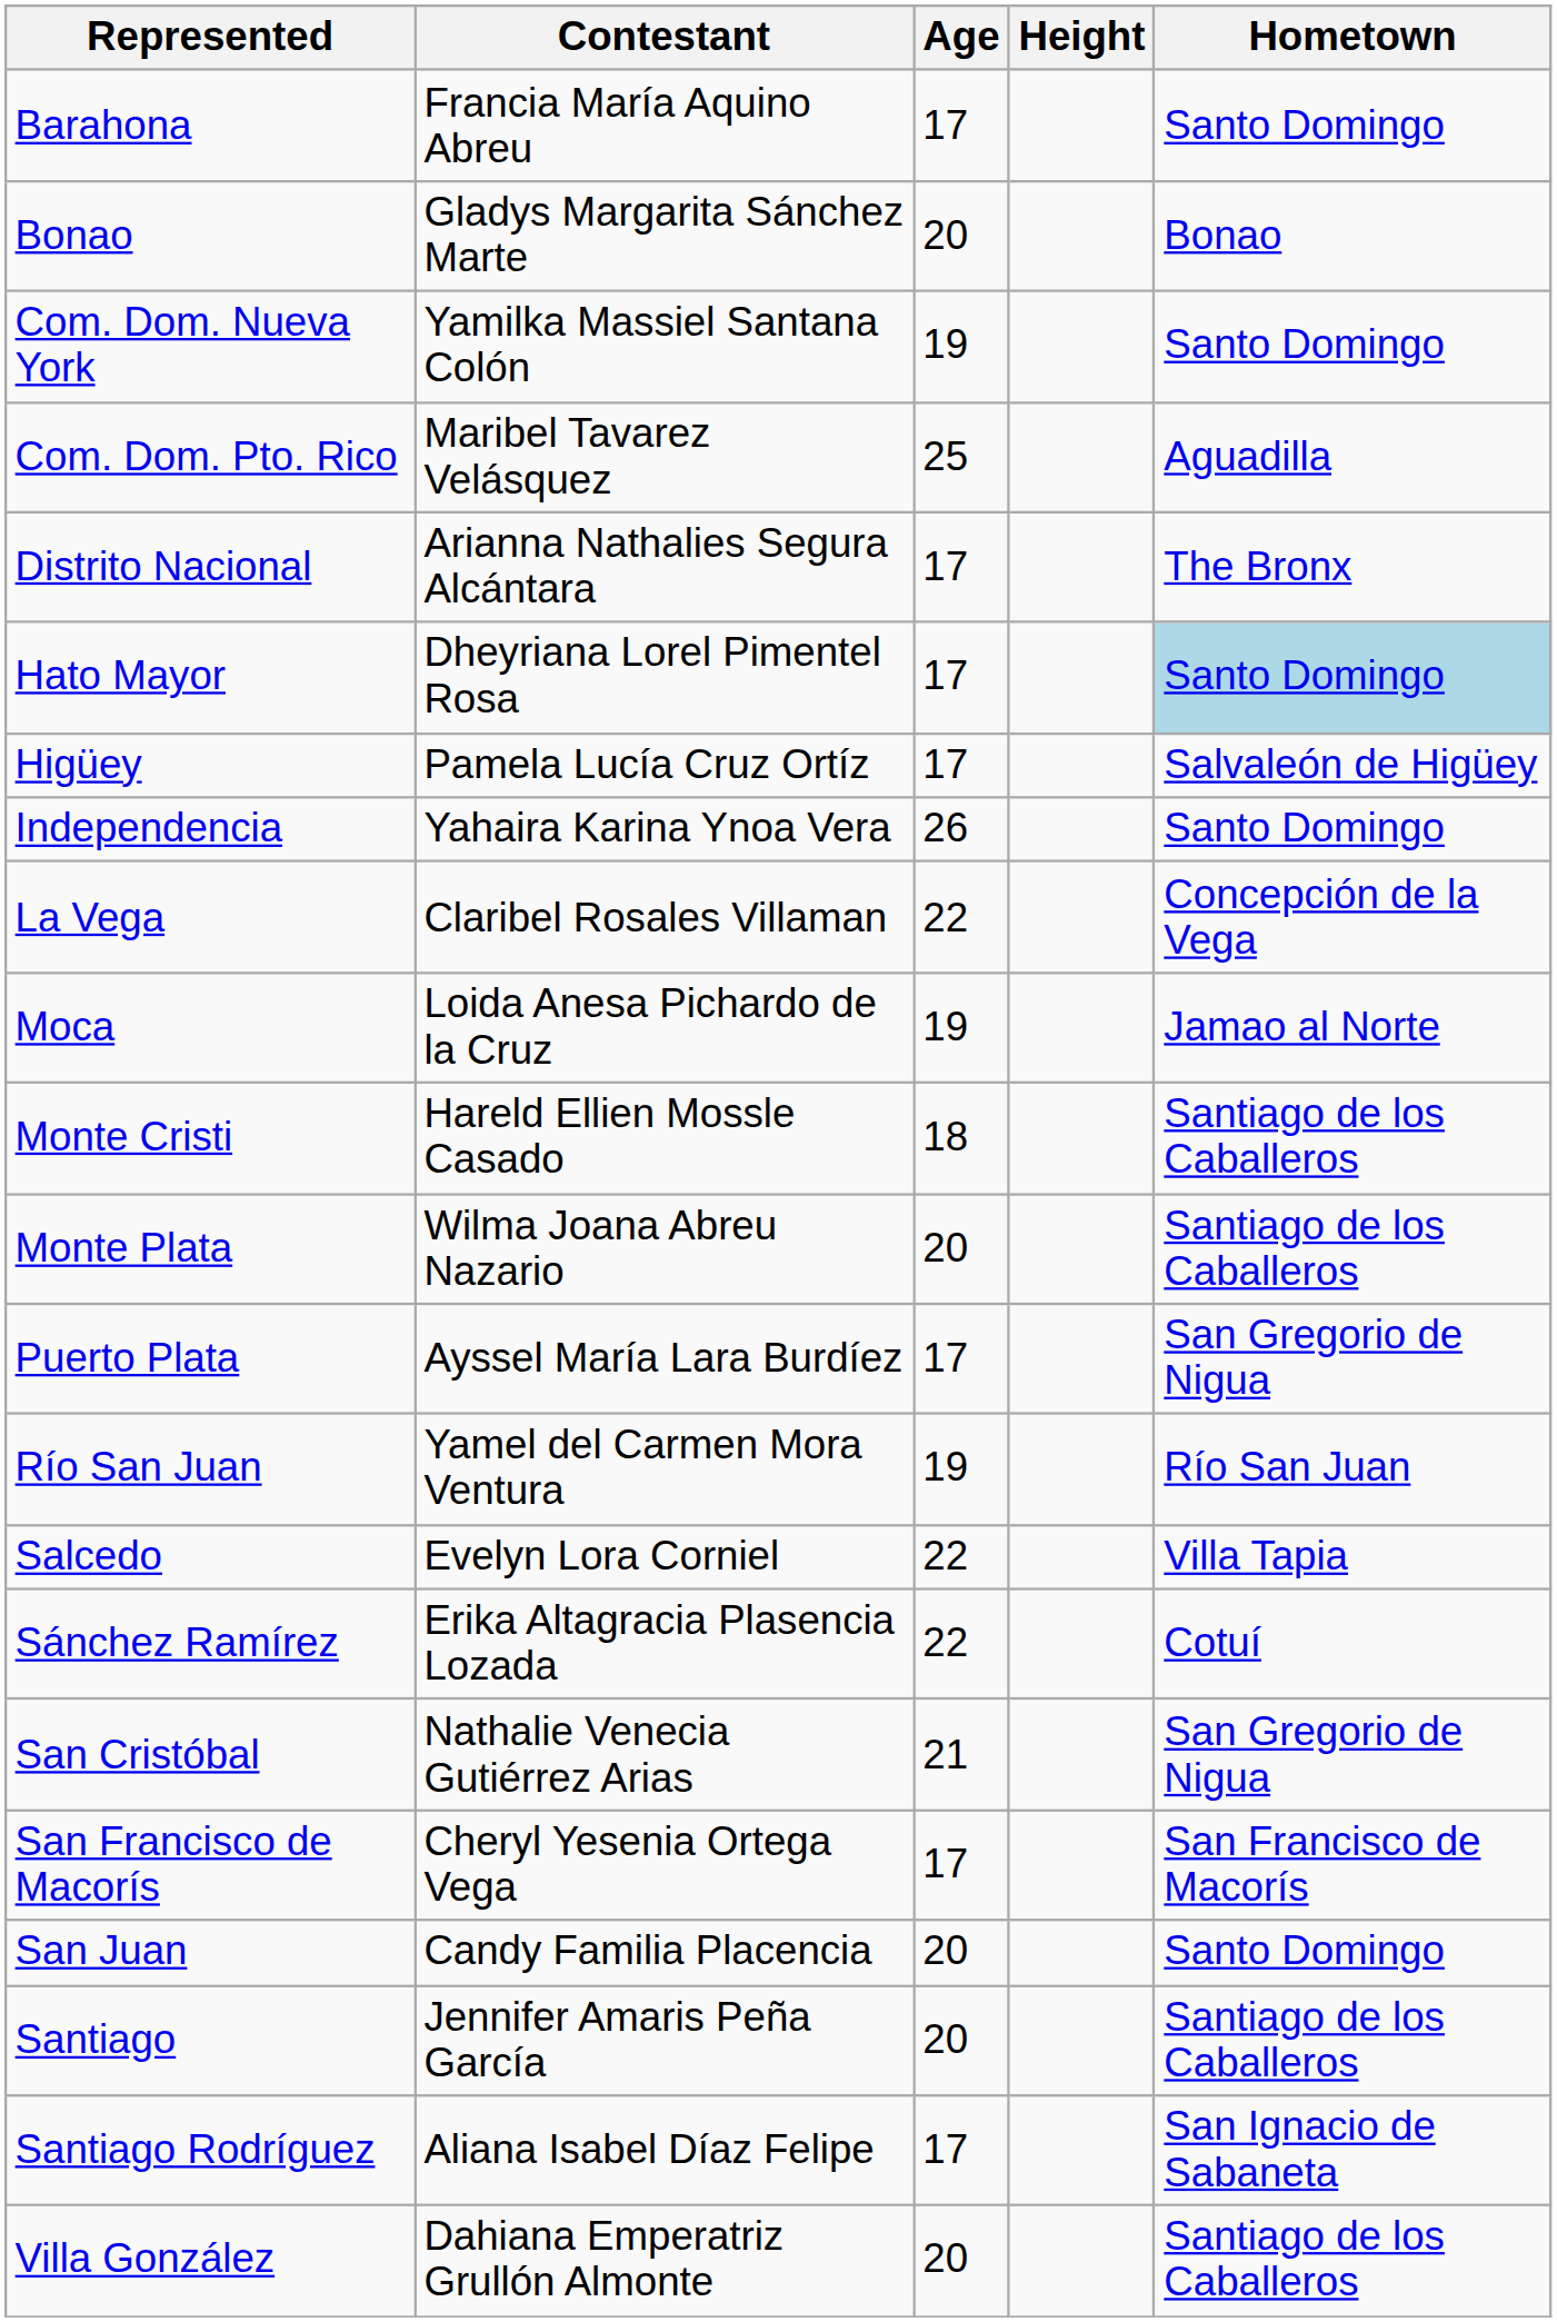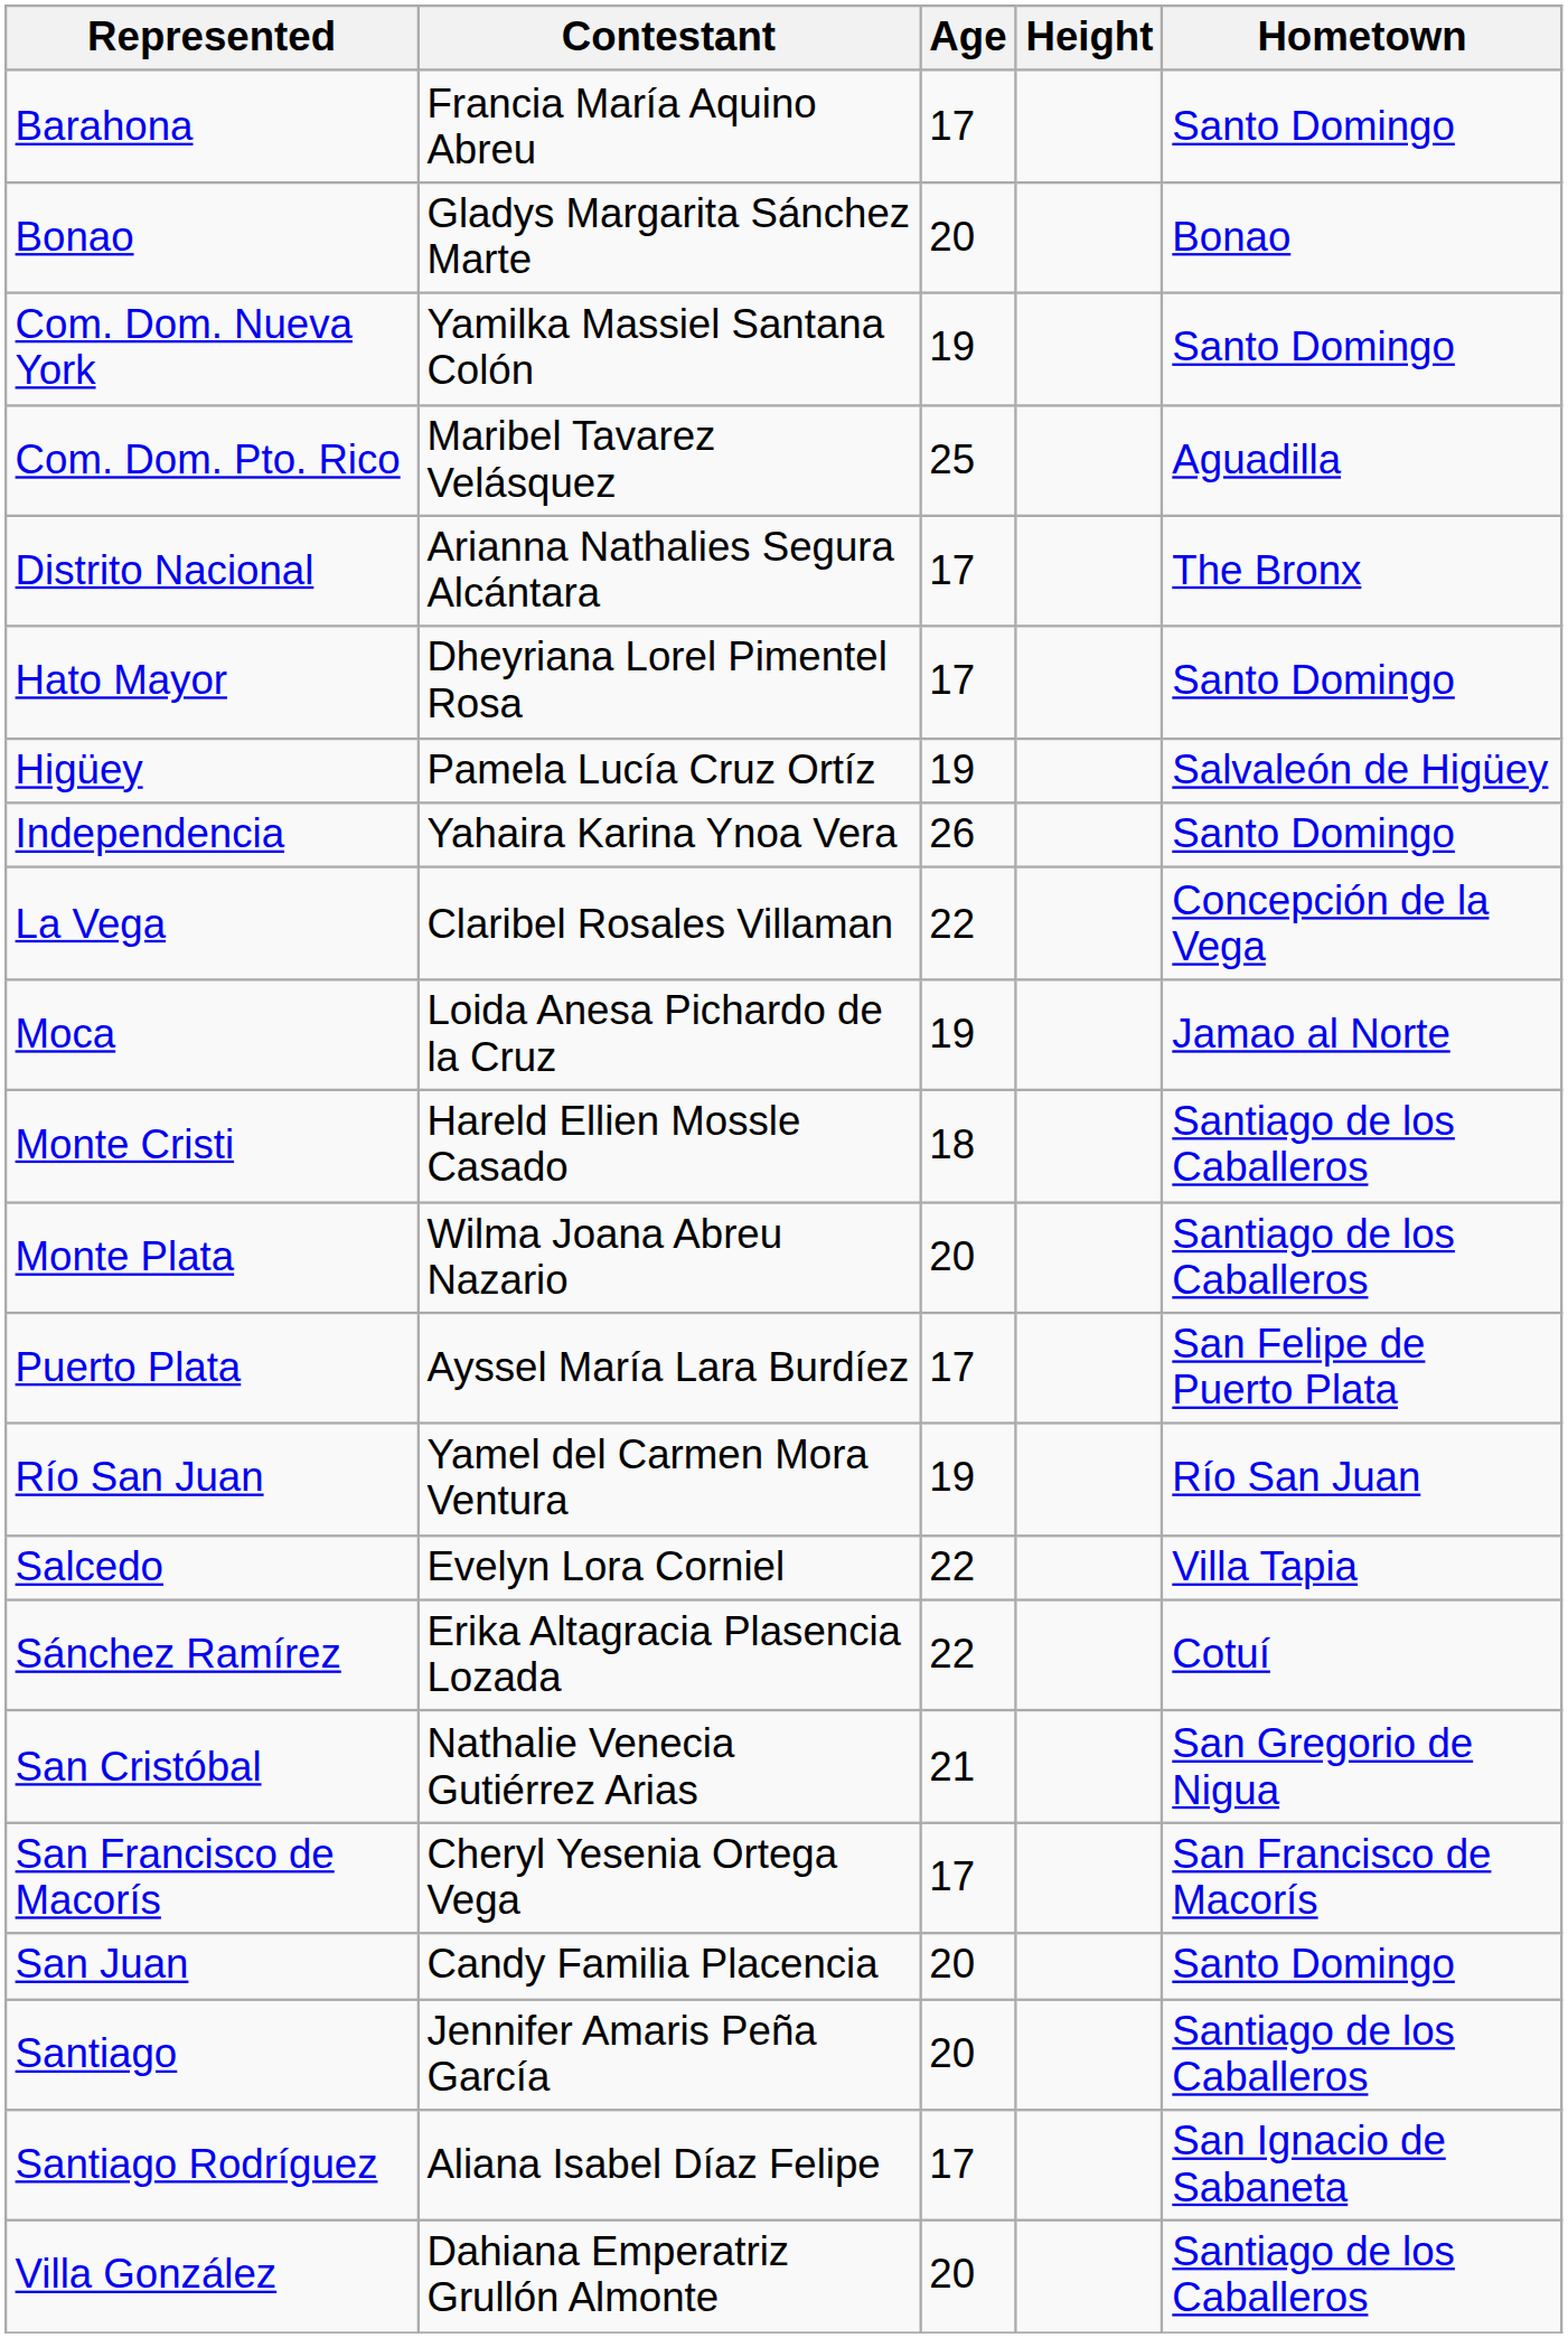 <table class="sortable wikitable">
 <tr>
 <th>Represented</th>
 <th>Contestant</th>
 <th>Age</th>
 <th>Height</th>
 <th>Hometown</th>
 </tr>
 <tr>
 <td><a href='#'>Barahona</a></td>
 <td>Francia María Aquino Abreu</td>
 <td>17</td>
 <td></td>
 <td><a href='#'>Santo Domingo</a></td>
 </tr>
 <tr>
 <td><a href='#'>Bonao</a></td>
 <td>Gladys Margarita Sánchez Marte</td>
 <td>20</td>
 <td></td>
 <td><a href='#'>Bonao</a></td>
 </tr>
 <tr>
 <td><a href='#'>Com. Dom. Nueva York</a></td>
 <td>Yamilka Massiel Santana Colón</td>
 <td>19</td>
 <td></td>
 <td><a href='#'>Santo Domingo</a></td>
 </tr>
 <tr>
 <td><a href='#'>Com. Dom. Pto. Rico</a></td>
 <td>Maribel Tavarez Velásquez</td>
 <td>25</td>
 <td></td>
 <td><a href='#'>Aguadilla</a></td>
 </tr>
 <tr>
 <td><a href='#'>Distrito Nacional</a></td>
 <td>Arianna Nathalies Segura Alcántara</td>
 <td>17</td>
 <td></td>
 <td><a href='#'>The Bronx</a></td>
 </tr>
 <tr>
 <td><a href='#'>Hato Mayor</a></td>
 <td>Dheyriana Lorel Pimentel Rosa</td>
 <td>17</td>
 <td></td>
-<td style="background: lightblue;"><a href='#'>Santo Domingo</a></td>
+<td><a href='#'>Santo Domingo</a></td>
 </tr>
 <tr>
 <td><a href='#'>Higüey</a></td>
 <td>Pamela Lucía Cruz Ortíz</td>
-<td>17</td>
+<td>19</td>
 <td></td>
 <td><a href='#'>Salvaleón de Higüey</a></td>
 </tr>
 <tr>
 <td><a href='#'>Independencia</a></td>
 <td>Yahaira Karina Ynoa Vera</td>
 <td>26</td>
 <td></td>
 <td><a href='#'>Santo Domingo</a></td>
 </tr>
 <tr>
 <td><a href='#'>La Vega</a></td>
 <td>Claribel Rosales Villaman</td>
 <td>22</td>
 <td></td>
 <td><a href='#'>Concepción de la Vega</a></td>
 </tr>
 <tr>
 <td><a href='#'>Moca</a></td>
 <td>Loida Anesa Pichardo de la Cruz</td>
 <td>19</td>
 <td></td>
 <td><a href='#'>Jamao al Norte</a></td>
 </tr>
 <tr>
 <td><a href='#'>Monte Cristi</a></td>
 <td>Hareld Ellien Mossle Casado</td>
 <td>18</td>
 <td></td>
 <td><a href='#'>Santiago de los Caballeros</a></td>
 </tr>
 <tr>
 <td><a href='#'>Monte Plata</a></td>
 <td>Wilma Joana Abreu Nazario</td>
 <td>20</td>
 <td></td>
 <td><a href='#'>Santiago de los Caballeros</a></td>
 </tr>
 <tr>
 <td><a href='#'>Puerto Plata</a></td>
 <td>Ayssel María Lara Burdíez</td>
 <td>17</td>
 <td></td>
-<td><a href='#'>San Gregorio de Nigua</a></td>
+<td><a href='#'>San Felipe de Puerto Plata</a></td>
 </tr>
 <tr>
 <td><a href='#'>Río San Juan</a></td>
 <td>Yamel del Carmen Mora Ventura</td>
 <td>19</td>
 <td></td>
 <td><a href='#'>Río San Juan</a></td>
 </tr>
 <tr>
 <td><a href='#'>Salcedo</a></td>
 <td>Evelyn Lora Corniel</td>
 <td>22</td>
 <td></td>
 <td><a href='#'>Villa Tapia</a></td>
 </tr>
 <tr>
 <td><a href='#'>Sánchez Ramírez</a></td>
 <td>Erika Altagracia Plasencia Lozada</td>
 <td>22</td>
 <td></td>
 <td><a href='#'>Cotuí</a></td>
 </tr>
 <tr>
 <td><a href='#'>San Cristóbal</a></td>
 <td>Nathalie Venecia Gutiérrez Arias</td>
 <td>21</td>
 <td></td>
 <td><a href='#'>San Gregorio de Nigua</a></td>
 </tr>
 <tr>
 <td><a href='#'>San Francisco de Macorís</a></td>
 <td>Cheryl Yesenia Ortega Vega</td>
 <td>17</td>
 <td></td>
 <td><a href='#'>San Francisco de Macorís</a></td>
 </tr>
 <tr>
 <td><a href='#'>San Juan</a></td>
 <td>Candy Familia Placencia</td>
 <td>20</td>
 <td></td>
 <td><a href='#'>Santo Domingo</a></td>
 </tr>
 <tr>
 <td><a href='#'>Santiago</a></td>
 <td>Jennifer Amaris Peña García</td>
 <td>20</td>
 <td></td>
 <td><a href='#'>Santiago de los Caballeros</a></td>
 </tr>
 <tr>
 <td><a href='#'>Santiago Rodríguez</a></td>
 <td>Aliana Isabel Díaz Felipe</td>
 <td>17</td>
 <td></td>
 <td><a href='#'>San Ignacio de Sabaneta</a></td>
 </tr>
 <tr>
 <td><a href='#'>Villa González</a></td>
 <td>Dahiana Emperatriz Grullón Almonte</td>
 <td>20</td>
 <td></td>
 <td><a href='#'>Santiago de los Caballeros</a></td>
 </tr>
 </table>
